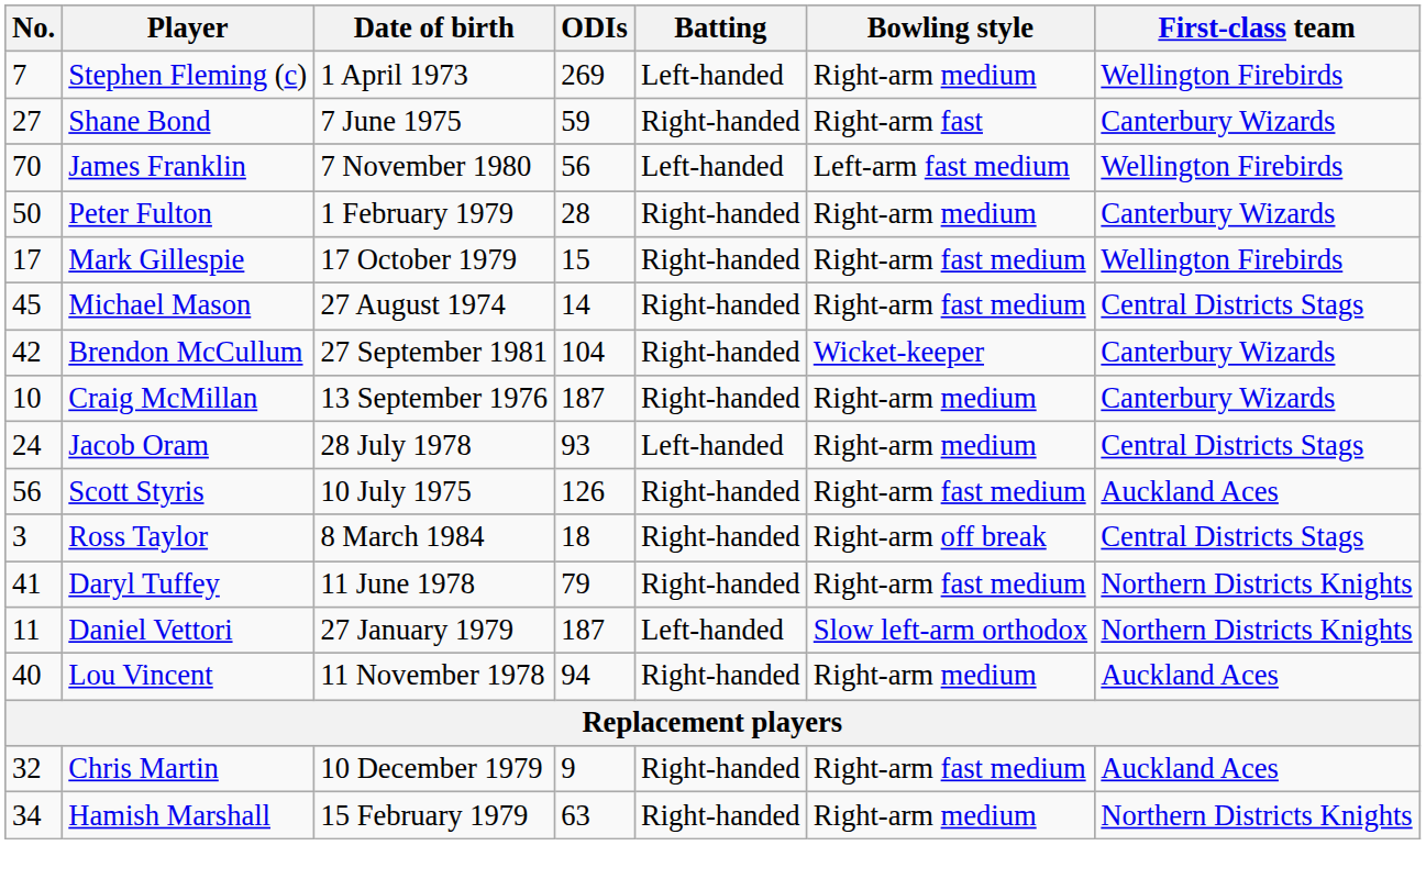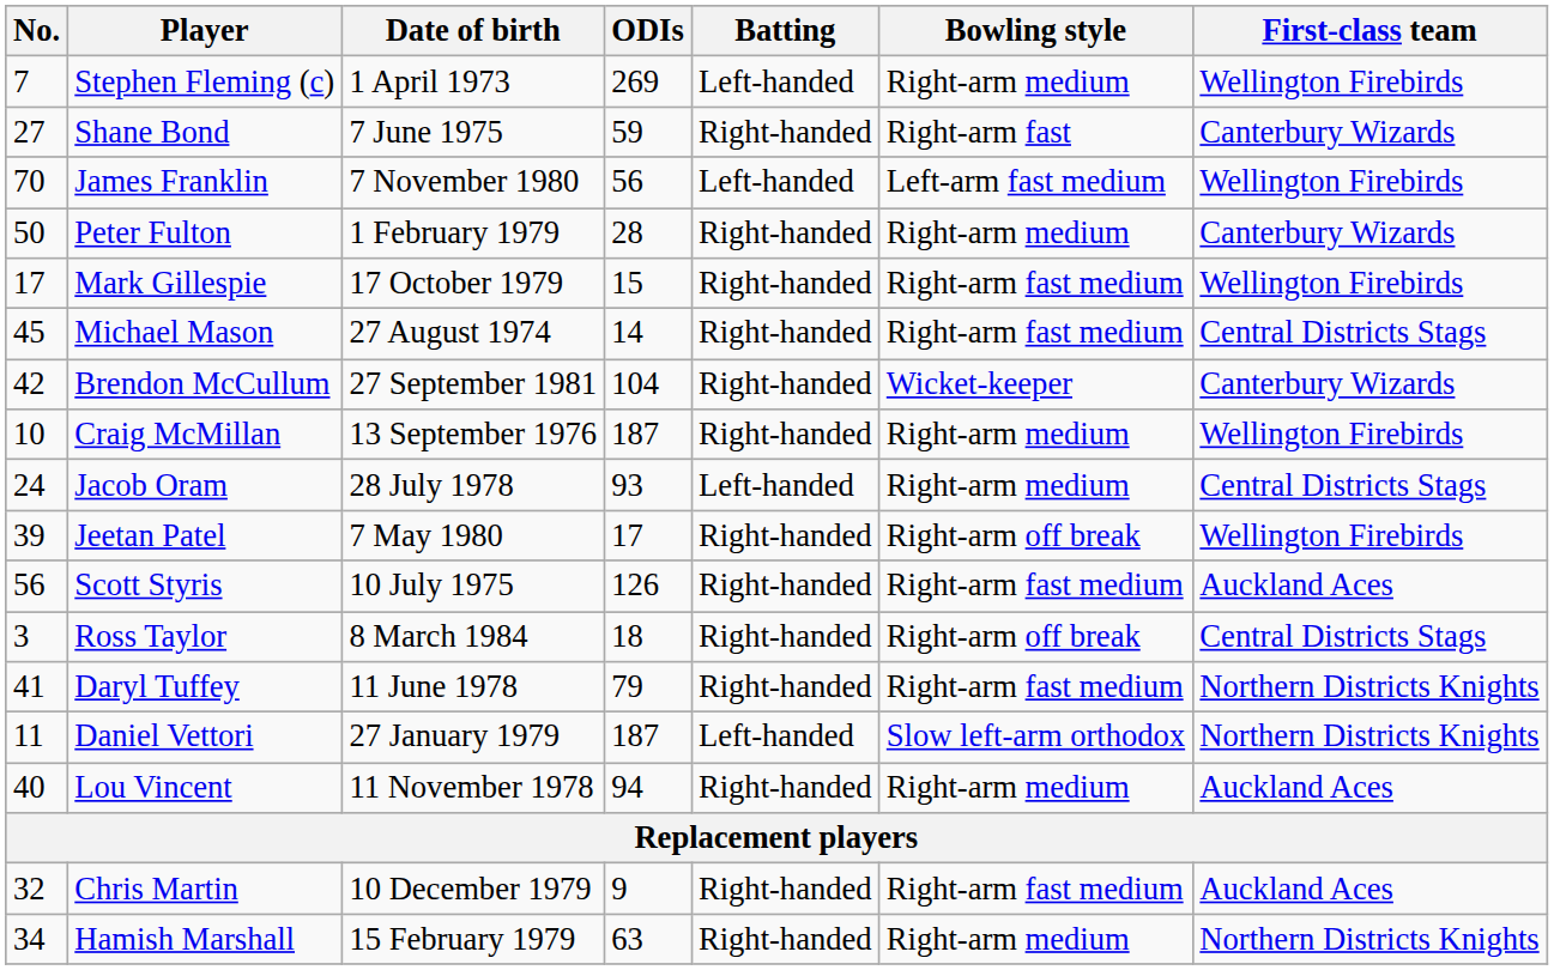 <table class="wikitable">
 <tr>
 <th>No.</th>
 <th>Player</th>
 <th>Date of birth</th>
 <th>ODIs</th>
 <th>Batting</th>
 <th>Bowling style</th>
 <th><a href='#'>First-class</a> team</th>
 </tr>
 <tr>
 <td>7</td>
 <td><a href='#'>Stephen Fleming</a> (<a href='#'>c</a>)</td>
 <td>1 April 1973</td>
 <td>269</td>
 <td>Left-handed</td>
 <td>Right-arm <a href='#'>medium</a></td>
 <td><a href='#'>Wellington Firebirds</a></td>
 </tr>
 <tr>
 <td>27</td>
 <td><a href='#'>Shane Bond</a></td>
 <td>7 June 1975</td>
 <td>59</td>
 <td>Right-handed</td>
 <td>Right-arm <a href='#'>fast</a></td>
 <td><a href='#'>Canterbury Wizards</a></td>
 </tr>
 <tr>
 <td>70</td>
 <td><a href='#'>James Franklin</a></td>
 <td>7 November 1980</td>
 <td>56</td>
 <td>Left-handed</td>
 <td>Left-arm <a href='#'>fast medium</a></td>
 <td><a href='#'>Wellington Firebirds</a></td>
 </tr>
 <tr>
 <td>50</td>
 <td><a href='#'>Peter Fulton</a></td>
 <td>1 February 1979</td>
 <td>28</td>
 <td>Right-handed</td>
 <td>Right-arm <a href='#'>medium</a></td>
 <td><a href='#'>Canterbury Wizards</a></td>
 </tr>
 <tr>
 <td>17</td>
 <td><a href='#'>Mark Gillespie</a></td>
 <td>17 October 1979</td>
 <td>15</td>
 <td>Right-handed</td>
 <td>Right-arm <a href='#'>fast medium</a></td>
 <td><a href='#'>Wellington Firebirds</a></td>
 </tr>
 <tr>
 <td>45</td>
 <td><a href='#'>Michael Mason</a></td>
 <td>27 August 1974</td>
 <td>14</td>
 <td>Right-handed</td>
 <td>Right-arm <a href='#'>fast medium</a></td>
 <td><a href='#'>Central Districts Stags</a></td>
 </tr>
 <tr>
 <td>42</td>
 <td><a href='#'>Brendon McCullum</a></td>
 <td>27 September 1981</td>
 <td>104</td>
 <td>Right-handed</td>
 <td><a href='#'>Wicket-keeper</a></td>
 <td><a href='#'>Canterbury Wizards</a></td>
 </tr>
 <tr>
 <td>10</td>
 <td><a href='#'>Craig McMillan</a></td>
 <td>13 September 1976</td>
 <td>187</td>
 <td>Right-handed</td>
 <td>Right-arm <a href='#'>medium</a></td>
-<td><a href='#'>Canterbury Wizards</a></td>
+<td><a href='#'>Wellington Firebirds</a></td>
 </tr>
 <tr>
 <td>24</td>
 <td><a href='#'>Jacob Oram</a></td>
 <td>28 July 1978</td>
 <td>93</td>
 <td>Left-handed</td>
 <td>Right-arm <a href='#'>medium</a></td>
 <td><a href='#'>Central Districts Stags</a></td>
+</tr>
+<tr>
+<td>39</td>
+<td><a href='#'>Jeetan Patel</a></td>
+<td>7 May 1980</td>
+<td>17</td>
+<td>Right-handed</td>
+<td>Right-arm <a href='#'>off break</a></td>
+<td><a href='#'>Wellington Firebirds</a></td>
 </tr>
 <tr>
 <td>56</td>
 <td><a href='#'>Scott Styris</a></td>
 <td>10 July 1975</td>
 <td>126</td>
 <td>Right-handed</td>
 <td>Right-arm <a href='#'>fast medium</a></td>
 <td><a href='#'>Auckland Aces</a></td>
 </tr>
 <tr>
 <td>3</td>
 <td><a href='#'>Ross Taylor</a></td>
 <td>8 March 1984</td>
 <td>18</td>
 <td>Right-handed</td>
 <td>Right-arm <a href='#'>off break</a></td>
 <td><a href='#'>Central Districts Stags</a></td>
 </tr>
 <tr>
 <td>41</td>
 <td><a href='#'>Daryl Tuffey</a></td>
 <td>11 June 1978</td>
 <td>79</td>
 <td>Right-handed</td>
 <td>Right-arm <a href='#'>fast medium</a></td>
 <td><a href='#'>Northern Districts Knights</a></td>
 </tr>
 <tr>
 <td>11</td>
 <td><a href='#'>Daniel Vettori</a></td>
 <td>27 January 1979</td>
 <td>187</td>
 <td>Left-handed</td>
 <td><a href='#'>Slow left-arm orthodox</a></td>
 <td><a href='#'>Northern Districts Knights</a></td>
 </tr>
 <tr>
 <td>40</td>
 <td><a href='#'>Lou Vincent</a></td>
 <td>11 November 1978</td>
 <td>94</td>
 <td>Right-handed</td>
 <td>Right-arm <a href='#'>medium</a></td>
 <td><a href='#'>Auckland Aces</a></td>
 </tr>
 <tr>
 <th colspan="7">Replacement players</th>
 </tr>
 <tr>
 <td>32</td>
 <td><a href='#'>Chris Martin</a></td>
 <td>10 December 1979</td>
 <td>9</td>
 <td>Right-handed</td>
 <td>Right-arm <a href='#'>fast medium</a></td>
 <td><a href='#'>Auckland Aces</a></td>
 </tr>
 <tr>
 <td>34</td>
 <td><a href='#'>Hamish Marshall</a></td>
 <td>15 February 1979</td>
 <td>63</td>
 <td>Right-handed</td>
 <td>Right-arm <a href='#'>medium</a></td>
 <td><a href='#'>Northern Districts Knights</a></td>
 </tr>
 </table>
